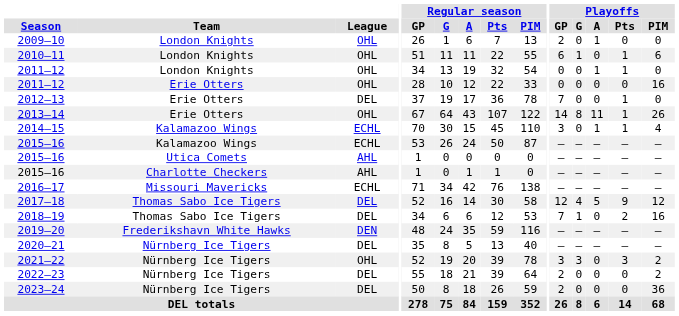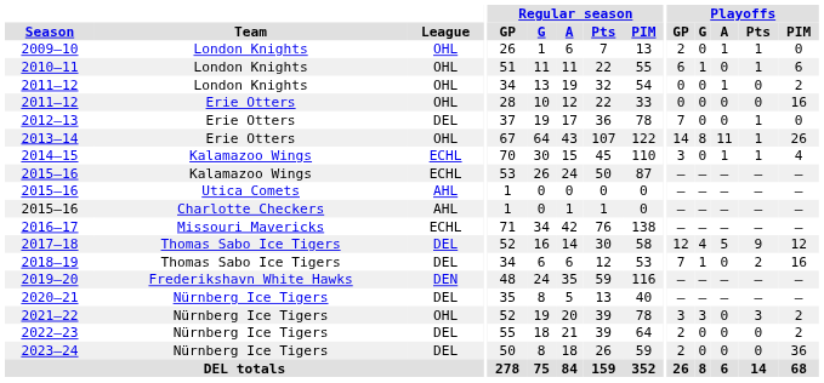 <table border="0" cellpadding="1" cellspacing="0" style="text-align:center; width:60em">
 <tr bgcolor="#e0e0e0">
 <th colspan="3" bgcolor="#ffffff"></th>
 <th rowspan="99" bgcolor="#ffffff"></th>
 <th colspan="5"><a href='#'>Regular season</a></th>
 <th rowspan="99" bgcolor="#ffffff"></th>
 <th colspan="5"><a href='#'>Playoffs</a></th>
 </tr>
 <tr bgcolor="#e0e0e0">
 <th><a href='#'>Season</a></th>
 <th>Team</th>
 <th>League</th>
 <th>GP</th>
 <th><a href='#'>G</a></th>
 <th><a href='#'>A</a></th>
 <th><a href='#'>Pts</a></th>
 <th><a href='#'>PIM</a></th>
 <th>GP</th>
 <th>G</th>
 <th>A</th>
 <th>Pts</th>
 <th>PIM</th>
 </tr>
 <tr>
 <td><a href='#'>2009–10</a></td>
 <td><a href='#'>London Knights</a></td>
 <td><a href='#'>OHL</a></td>
 <td>26</td>
 <td>1</td>
 <td>6</td>
 <td>7</td>
 <td>13</td>
 <td>2</td>
 <td>0</td>
 <td>1</td>
-<td>0</td>
+<td>1</td>
 <td>0</td>
 </tr>
 <tr>
 </tr>
 <tr bgcolor="#f0f0f0">
 <td><a href='#'>2010–11</a></td>
 <td>London Knights</td>
 <td>OHL</td>
 <td>51</td>
 <td>11</td>
 <td>11</td>
 <td>22</td>
 <td>55</td>
 <td>6</td>
 <td>1</td>
 <td>0</td>
 <td>1</td>
 <td>6</td>
 </tr>
 <tr>
 <td><a href='#'>2011–12</a></td>
 <td>London Knights</td>
 <td>OHL</td>
 <td>34</td>
 <td>13</td>
 <td>19</td>
 <td>32</td>
 <td>54</td>
 <td>0</td>
 <td>0</td>
 <td>1</td>
-<td>1</td>
 <td>0</td>
+<td>2</td>
 </tr>
 <tr>
 </tr>
 <tr bgcolor="#f0f0f0">
 <td><a href='#'>2011–12</a></td>
 <td><a href='#'>Erie Otters</a></td>
 <td>OHL</td>
 <td>28</td>
 <td>10</td>
 <td>12</td>
 <td>22</td>
 <td>33</td>
 <td>0</td>
 <td>0</td>
 <td>0</td>
 <td>0</td>
 <td>16</td>
 </tr>
 <tr>
 <td><a href='#'>2012–13</a></td>
 <td>Erie Otters</td>
 <td>DEL</td>
 <td>37</td>
 <td>19</td>
 <td>17</td>
 <td>36</td>
 <td>78</td>
 <td>7</td>
 <td>0</td>
 <td>0</td>
 <td>1</td>
 <td>0</td>
 </tr>
 <tr bgcolor="#f0f0f0">
 <td><a href='#'>2013–14</a></td>
 <td>Erie Otters</td>
 <td>OHL</td>
 <td>67</td>
 <td>64</td>
 <td>43</td>
 <td>107</td>
 <td>122</td>
 <td>14</td>
 <td>8</td>
 <td>11</td>
 <td>1</td>
 <td>26</td>
 </tr>
 <tr>
 <td><a href='#'>2014–15</a></td>
 <td><a href='#'>Kalamazoo Wings</a></td>
 <td><a href='#'>ECHL</a></td>
 <td>70</td>
 <td>30</td>
 <td>15</td>
 <td>45</td>
 <td>110</td>
 <td>3</td>
 <td>0</td>
 <td>1</td>
 <td>1</td>
 <td>4</td>
 </tr>
 <tr bgcolor="#f0f0f0">
 <td><a href='#'>2015–16</a></td>
 <td>Kalamazoo Wings</td>
 <td>ECHL</td>
 <td>53</td>
 <td>26</td>
 <td>24</td>
 <td>50</td>
 <td>87</td>
 <td>—</td>
 <td>—</td>
 <td>—</td>
 <td>—</td>
 <td>—</td>
 </tr>
 <tr>
 <td><a href='#'>2015–16</a></td>
 <td><a href='#'>Utica Comets</a></td>
 <td><a href='#'>AHL</a></td>
 <td>1</td>
 <td>0</td>
 <td>0</td>
 <td>0</td>
 <td>0</td>
 <td>—</td>
 <td>—</td>
 <td>—</td>
 <td>—</td>
 <td>—</td>
 </tr>
 <tr bgcolor="#f0f0f0">
 <td>2015–16</td>
 <td><a href='#'>Charlotte Checkers</a></td>
 <td>AHL</td>
 <td>1</td>
 <td>0</td>
 <td>1</td>
 <td>1</td>
 <td>0</td>
 <td>—</td>
 <td>—</td>
 <td>—</td>
 <td>—</td>
 <td>—</td>
 </tr>
 <tr>
 <td><a href='#'>2016–17</a></td>
 <td><a href='#'>Missouri Mavericks</a></td>
 <td>ECHL</td>
 <td>71</td>
 <td>34</td>
 <td>42</td>
 <td>76</td>
 <td>138</td>
 <td>—</td>
 <td>—</td>
 <td>—</td>
 <td>—</td>
 <td>—</td>
 </tr>
 <tr bgcolor="#f0f0f0">
 <td><a href='#'>2017–18</a></td>
 <td><a href='#'>Thomas Sabo Ice Tigers</a></td>
 <td><a href='#'>DEL</a></td>
 <td>52</td>
 <td>16</td>
 <td>14</td>
 <td>30</td>
 <td>58</td>
 <td>12</td>
 <td>4</td>
 <td>5</td>
 <td>9</td>
 <td>12</td>
 </tr>
 <tr>
 <td><a href='#'>2018–19</a></td>
 <td>Thomas Sabo Ice Tigers</td>
 <td>DEL</td>
 <td>34</td>
 <td>6</td>
 <td>6</td>
 <td>12</td>
 <td>53</td>
 <td>7</td>
 <td>1</td>
 <td>0</td>
 <td>2</td>
 <td>16</td>
 </tr>
 <tr bgcolor="#f0f0f0">
 <td><a href='#'>2019–20</a></td>
 <td><a href='#'>Frederikshavn White Hawks</a></td>
 <td><a href='#'>DEN</a></td>
 <td>48</td>
 <td>24</td>
 <td>35</td>
 <td>59</td>
 <td>116</td>
 <td>—</td>
 <td>—</td>
 <td>—</td>
 <td>—</td>
 <td>—</td>
 </tr>
 <tr>
 <td><a href='#'>2020–21</a></td>
 <td><a href='#'>Nürnberg Ice Tigers</a></td>
 <td>DEL</td>
 <td>35</td>
 <td>8</td>
 <td>5</td>
 <td>13</td>
 <td>40</td>
 <td>—</td>
 <td>—</td>
 <td>—</td>
 <td>—</td>
 <td>—</td>
 </tr>
 <tr bgcolor="#f0f0f0">
 <td><a href='#'>2021–22</a></td>
 <td>Nürnberg Ice Tigers</td>
 <td>OHL</td>
 <td>52</td>
 <td>19</td>
 <td>20</td>
 <td>39</td>
 <td>78</td>
 <td>3</td>
 <td>3</td>
 <td>0</td>
 <td>3</td>
 <td>2</td>
 </tr>
 <tr>
 <td><a href='#'>2022–23</a></td>
 <td>Nürnberg Ice Tigers</td>
 <td>DEL</td>
 <td>55</td>
 <td>18</td>
 <td>21</td>
 <td>39</td>
 <td>64</td>
 <td>2</td>
 <td>0</td>
 <td>0</td>
 <td>0</td>
 <td>2</td>
 </tr>
 <tr bgcolor="#f0f0f0">
 <td><a href='#'>2023–24</a></td>
 <td>Nürnberg Ice Tigers</td>
 <td>DEL</td>
 <td>50</td>
 <td>8</td>
 <td>18</td>
 <td>26</td>
 <td>59</td>
 <td>2</td>
 <td>0</td>
 <td>0</td>
 <td>0</td>
 <td>36</td>
 </tr>
 <tr bgcolor="#e0e0e0">
 <th colspan="3">DEL totals</th>
 <th>278</th>
 <th>75</th>
 <th>84</th>
 <th>159</th>
 <th>352</th>
 <th>26</th>
 <th>8</th>
 <th>6</th>
 <th>14</th>
 <th>68</th>
 </tr>
 </table>
